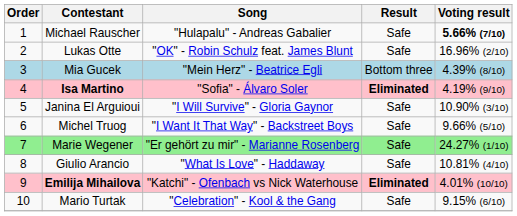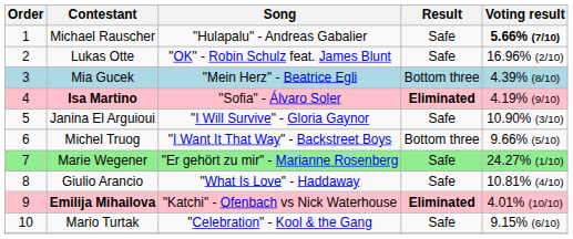 <table class="wikitable" style="text-align:center;">
 <tr>
 <th>Order</th>
 <th>Contestant</th>
 <th>Song</th>
 <th>Result</th>
 <th>Voting result</th>
 </tr>
 <tr>
 <td>1</td>
 <td>Michael Rauscher</td>
 <td>"Hulapalu" - Andreas Gabalier</td>
 <td>Safe</td>
 <td><strong>5.66% <small>(7/10)</small></strong></td>
 </tr>
 <tr>
 <td>2</td>
 <td>Lukas Otte</td>
 <td>"<a href='#'>OK</a>" - <a href='#'>Robin Schulz</a> feat. <a href='#'>James Blunt</a></td>
 <td>Safe</td>
 <td>16.96% <small>(2/10)</small></td>
 </tr>
 <tr bgcolor="lightblue">
 <td>3</td>
 <td>Mia Gucek</td>
 <td>"Mein Herz" - <a href='#'>Beatrice Egli</a></td>
 <td>Bottom three</td>
 <td>4.39% <small>(8/10)</small></td>
 </tr>
 <tr bgcolor="pink">
 <td>4</td>
 <td><strong>Isa Martino</strong></td>
 <td>"Sofia" - <a href='#'>Álvaro Soler</a></td>
 <td><strong>Eliminated</strong></td>
 <td>4.19% <small>(9/10)</small></td>
 </tr>
 <tr>
 <td>5</td>
 <td>Janina El Arguioui</td>
 <td>"<a href='#'>I Will Survive</a>" - <a href='#'>Gloria Gaynor</a></td>
 <td>Safe</td>
 <td>10.90% <small>(3/10)</small></td>
 </tr>
 <tr>
 <td>6</td>
 <td>Michel Truog</td>
 <td>"<a href='#'>I Want It That Way</a>" - <a href='#'>Backstreet Boys</a></td>
-<td>Safe</td>
+<td>Bottom three</td>
 <td>9.66% <small>(5/10)</small></td>
 </tr>
 <tr bgcolor="lightgreen">
 <td>7</td>
 <td>Marie Wegener</td>
 <td>"Er gehört zu mir" - <a href='#'>Marianne Rosenberg</a></td>
 <td>Safe</td>
 <td>24.27% <small>(1/10)</small></td>
 </tr>
 <tr>
 <td>8</td>
 <td>Giulio Arancio</td>
 <td>"<a href='#'>What Is Love</a>" - <a href='#'>Haddaway</a></td>
 <td>Safe</td>
 <td>10.81% <small>(4/10)</small></td>
 </tr>
 <tr bgcolor="pink">
 <td>9</td>
 <td><strong>Emilija Mihailova</strong></td>
 <td>"Katchi" - <a href='#'>Ofenbach</a> vs Nick Waterhouse</td>
 <td><strong>Eliminated</strong></td>
 <td>4.01% <small>(10/10)</small></td>
 </tr>
 <tr>
 <td>10</td>
 <td>Mario Turtak</td>
 <td>"<a href='#'>Celebration</a>" - <a href='#'>Kool & the Gang</a></td>
 <td>Safe</td>
 <td>9.15% <small>(6/10)</small></td>
 </tr>
 <tr>
 </tr>
 </table>
